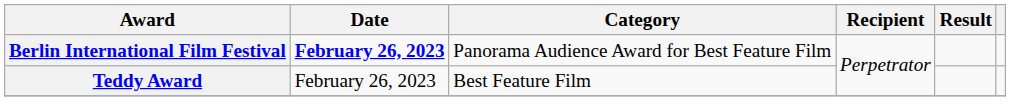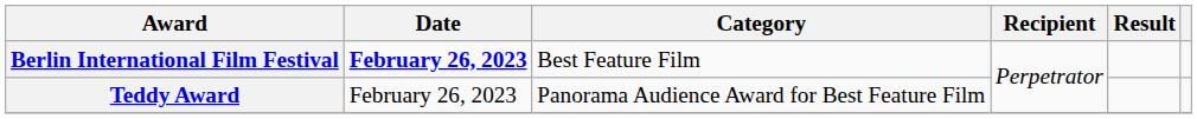 <table class="wikitable sortable plainrowheaders">
 <tr>
 <th>Award</th>
 <th>Date</th>
 <th>Category</th>
 <th>Recipient</th>
 <th>Result</th>
 <th></th>
 </tr>
 <tr>
 <th scope="row"><a href='#'>Berlin International Film Festival</a></th>
 <td><strong><a href='#'>February 26, 2023</a></strong></td>
-<td>Panorama Audience Award for Best Feature Film</td>
+<td>Best Feature Film</td>
 <td rowspan="2"><em>Perpetrator</em></td>
 <td></td>
 <td align="center" rowspan="1"></td>
 </tr>
 <tr>
 <th scope="row"><a href='#'>Teddy Award</a></th>
 <td>February 26, 2023</td>
-<td>Best Feature Film</td>
+<td>Panorama Audience Award for Best Feature Film</td>
 <td></td>
 <td align="center" rowspan="1"></td>
 </tr>
 <tr>
 </tr>
 </table>
